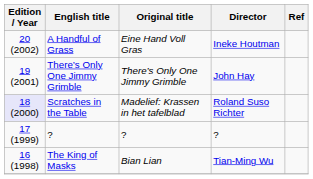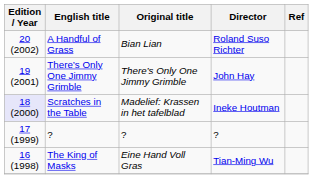 <table class="sortable wikitable" width="80%" cellpadding="5">
 <tr>
 <th width="5%">Edition / Year</th>
 <th width="20%">English title</th>
 <th width="25%">Original title</th>
 <th width="20%">Director</th>
 <th width="5%" class="unsortable">Ref</th>
 </tr>
 <tr>
 <td style="text-align:center;"><a href='#'>20</a> (2002)</td>
 <td><a href='#'>A Handful of Grass</a></td>
-<td><em>Eine Hand Voll Gras</em></td>
-<td><a href='#'>Ineke Houtman</a></td>
+<td><em>Bian Lian</em></td>
+<td><a href='#'>Roland Suso Richter</a></td>
 <td></td>
 </tr>
 <tr>
 <td style="text-align:center;"><a href='#'>19</a> (2001)</td>
 <td><a href='#'>There’s Only One Jimmy Grimble</a></td>
 <td><em>There’s Only One Jimmy Grimble</em></td>
 <td><a href='#'>John Hay</a></td>
 <td></td>
 </tr>
 <tr>
 <td style="background: lavender; text-align:center;"><a href='#'>18</a> (2000)</td>
 <td><a href='#'>Scratches in the Table</a></td>
 <td><em>Madelief: Krassen in het tafelblad</em></td>
-<td><a href='#'>Roland Suso Richter</a></td>
+<td><a href='#'>Ineke Houtman</a></td>
 <td></td>
 </tr>
 <tr>
 <td style="text-align:center;"><a href='#'>17</a> (1999)</td>
 <td>?</td>
 <td>?</td>
 <td>?</td>
 <td></td>
 </tr>
 <tr>
 <td style="text-align:center;"><a href='#'>16</a> (1998)</td>
 <td><a href='#'>The King of Masks</a></td>
-<td><em>Bian Lian</em></td>
+<td><em>Eine Hand Voll Gras</em></td>
 <td><a href='#'>Tian-Ming Wu</a></td>
 <td></td>
 </tr>
 <tr>
 </tr>
 </table>
